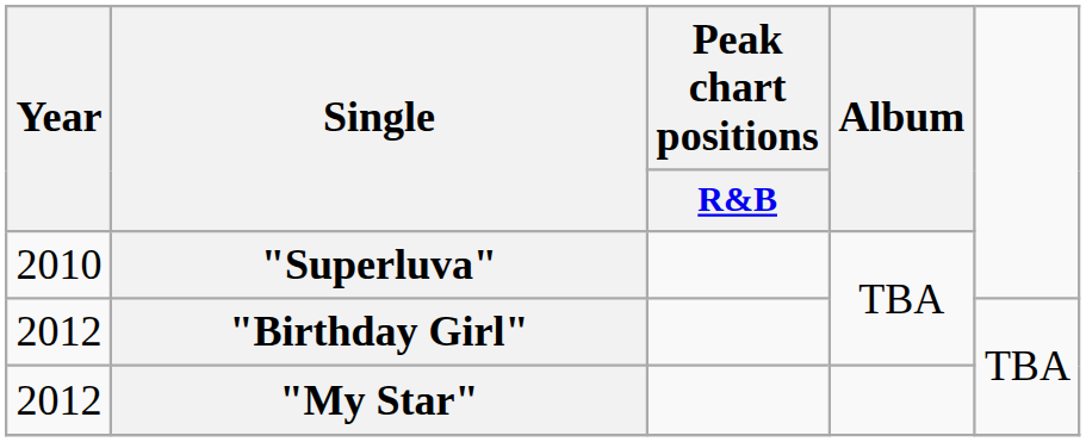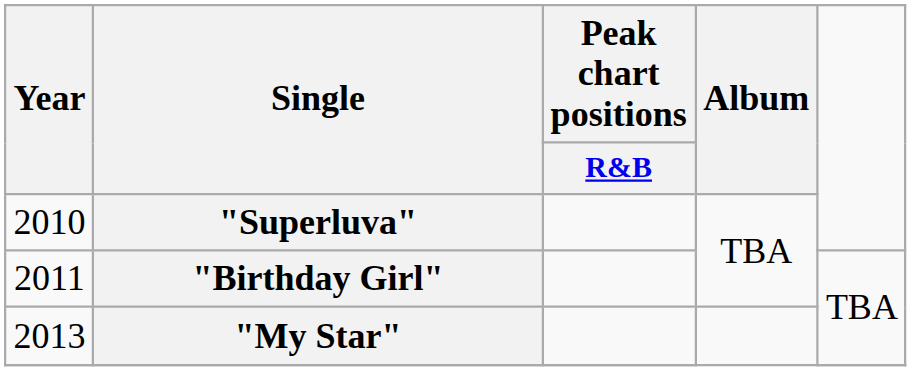 <table class="wikitable plainrowheaders" style="text-align:center;">
 <tr>
 <th rowspan="2">Year</th>
 <th rowspan="2" style="width:12em;">Single</th>
 <th>Peak chart positions</th>
 <th rowspan="2">Album</th>
 </tr>
 <tr style="font-size:smaller;">
 <th style="width:50px;"><a href='#'>R&B</a></th>
 </tr>
 <tr>
 <td rowspan="1">2010</td>
 <th scope="row">"Superluva"</th>
 <td></td>
 <td rowspan="2">TBA</td>
 </tr>
 <tr>
-<td rowspan="1">2012</td>
+<td rowspan="1">2011</td>
 <th scope="row">"Birthday Girl"</th>
 <td></td>
 <td rowspan="2">TBA</td>
 </tr>
 <tr>
-<td rowspan="1">2012</td>
+<td rowspan="1">2013</td>
 <th scope="row">"My Star"</th>
 <td></td>
 </tr>
 <tr>
 </tr>
 </table>
